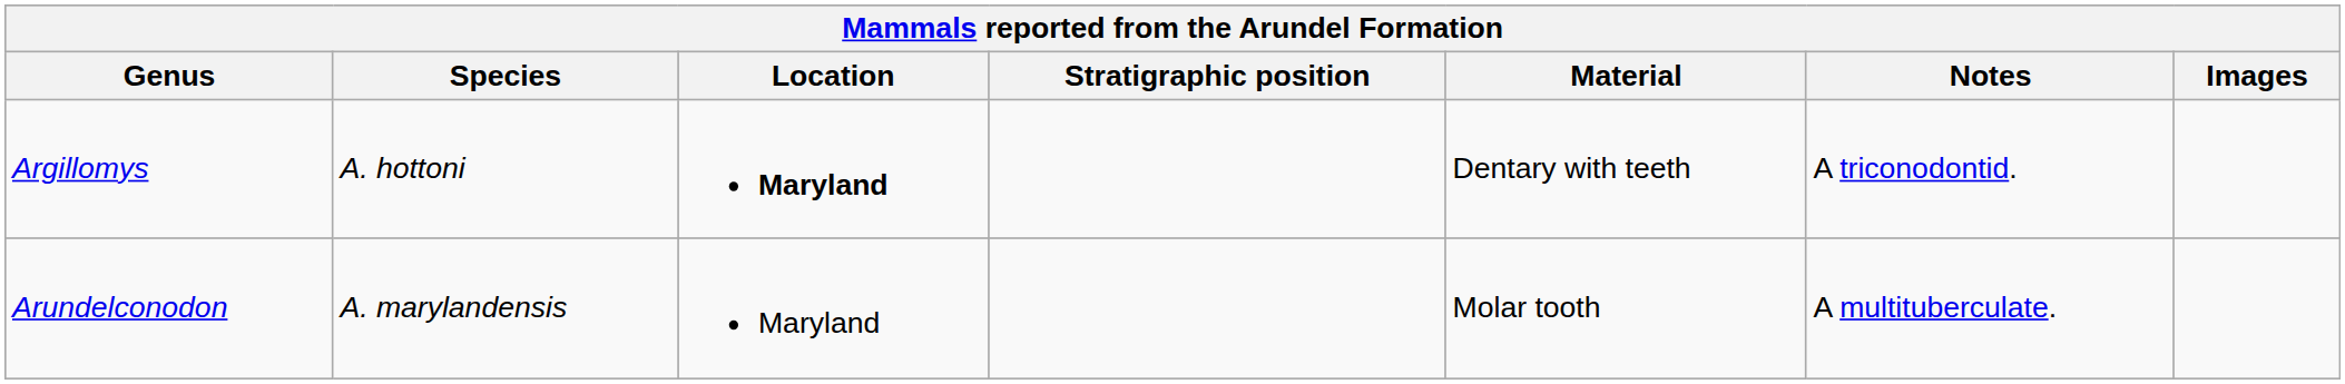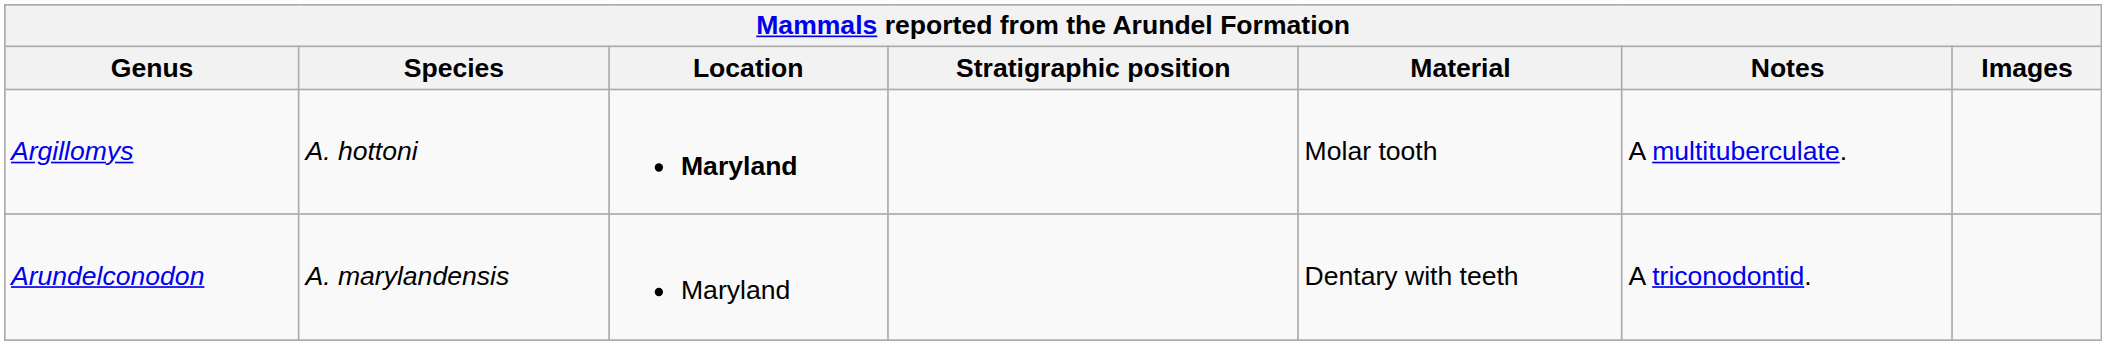 <table class="wikitable" align="center" width="100%">
 <tr>
 <th colspan="7" align="center"><strong><a href='#'>Mammals</a> reported from the Arundel Formation</strong></th>
 </tr>
 <tr>
 <th>Genus</th>
 <th>Species</th>
 <th>Location</th>
 <th>Stratigraphic position</th>
 <th>Material</th>
 <th>Notes</th>
 <th>Images</th>
 </tr>
 <tr>
 <td><em><a href='#'>Argillomys</a></em></td>
 <td><em>A. hottoni</em></td>
 <td><strong><br><ul><li>Maryland</li></ul></strong></td>
 <td></td>
-<td>Dentary with teeth</td>
-<td>A <a href='#'>triconodontid</a>.</td>
+<td>Molar tooth</td>
+<td>A <a href='#'>multituberculate</a>.</td>
 <td></td>
 </tr>
 <tr>
 <td><em><a href='#'>Arundelconodon</a></em></td>
 <td><em>A. marylandensis</em></td>
 <td><br><ul><li>Maryland</li></ul></td>
 <td></td>
-<td>Molar tooth</td>
-<td>A <a href='#'>multituberculate</a>.</td>
+<td>Dentary with teeth</td>
+<td>A <a href='#'>triconodontid</a>.</td>
 <td></td>
 </tr>
 </table>
